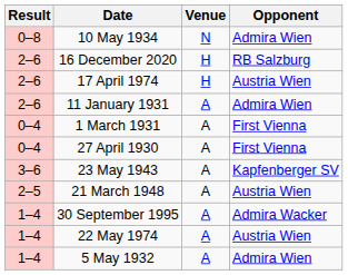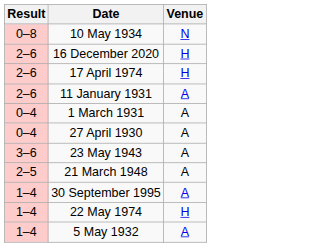 <table class="wikitable" style="text-align:center">
 <tr>
 <th>Result</th>
 <th>Date</th>
 <th>Venue</th>
-<th>Opponent</th>
 </tr>
 <tr>
 <td style="background:#fcc">0–8</td>
 <td>10 May 1934</td>
 <td><a href='#'>N</a></td>
-<td align="left"><a href='#'>Admira Wien</a></td>
 </tr>
 <tr>
 <td style="background:#fcc">2–6</td>
 <td>16 December 2020</td>
 <td><a href='#'>H</a></td>
-<td align="left"><a href='#'>RB Salzburg</a></td>
 </tr>
 <tr>
 <td style="background:#fcc">2–6</td>
 <td>17 April 1974</td>
 <td><a href='#'>H</a></td>
-<td align="left"><a href='#'>Austria Wien</a></td>
 </tr>
 <tr>
 <td style="background:#fcc">2–6</td>
 <td>11 January 1931</td>
 <td><a href='#'>A</a></td>
-<td align="left"><a href='#'>Admira Wien</a></td>
 </tr>
 <tr>
 <td style="background:#fcc">0–4</td>
 <td>1 March 1931</td>
 <td>A</td>
-<td align="left"><a href='#'>First Vienna</a></td>
 </tr>
 <tr>
 <td style="background:#fcc">0–4</td>
 <td>27 April 1930</td>
 <td>A</td>
-<td align="left"><a href='#'>First Vienna</a></td>
 </tr>
 <tr>
 <td style="background:#fcc">3–6</td>
 <td>23 May 1943</td>
 <td>A</td>
-<td align="left"><a href='#'>Kapfenberger SV</a></td>
 </tr>
 <tr>
 <td style="background:#fcc">2–5</td>
 <td>21 March 1948</td>
 <td>A</td>
-<td align="left"><a href='#'>Austria Wien</a></td>
 </tr>
 <tr>
 <td style="background:#fcc">1–4</td>
 <td>30 September 1995</td>
 <td><a href='#'>A</a></td>
-<td align="left"><a href='#'>Admira Wacker</a></td>
 </tr>
 <tr>
 <td style="background:#fcc">1–4</td>
 <td>22 May 1974</td>
-<td><a href='#'>A</a></td>
-<td align="left"><a href='#'>Austria Wien</a></td>
+<td><a href='#'>H</a></td>
 </tr>
 <tr>
 <td style="background:#fcc">1–4</td>
 <td>5 May 1932</td>
 <td><a href='#'>A</a></td>
-<td align="left"><a href='#'>Admira Wien</a></td>
 </tr>
 </table>
